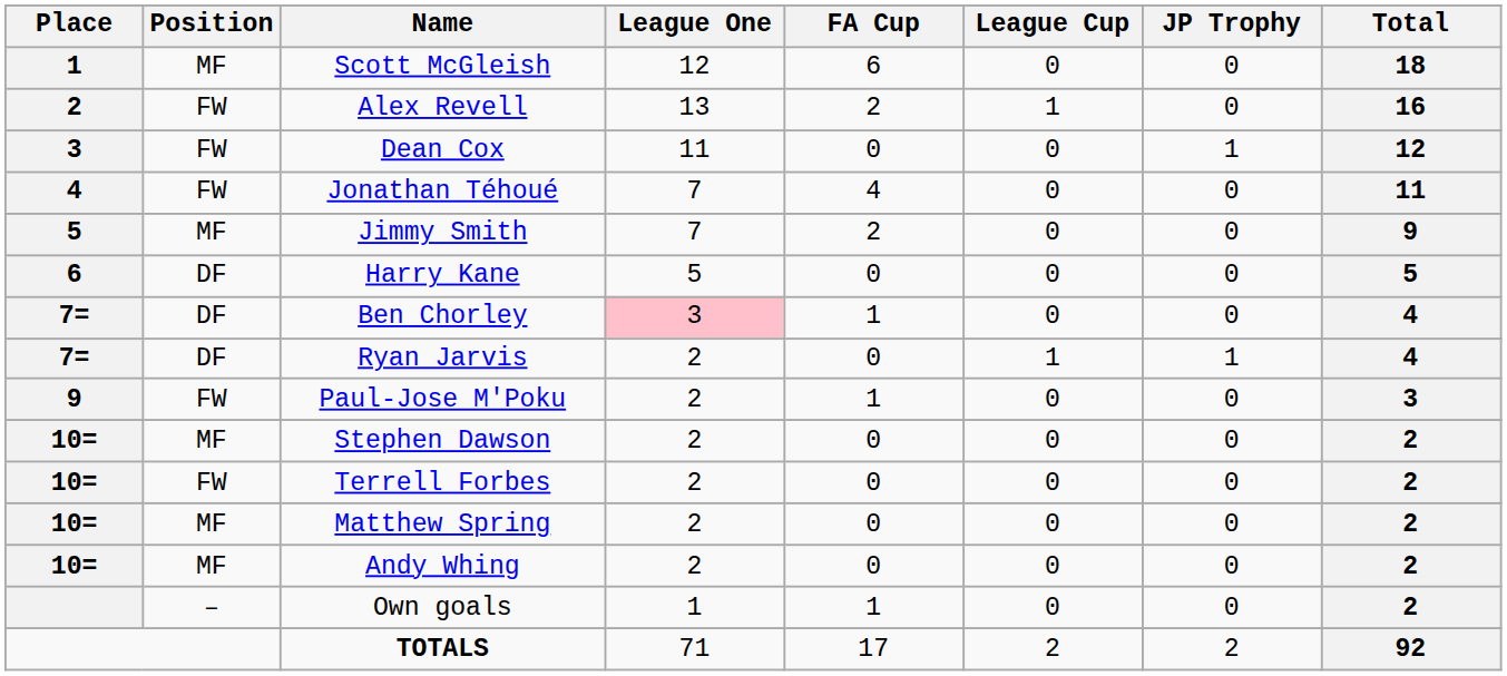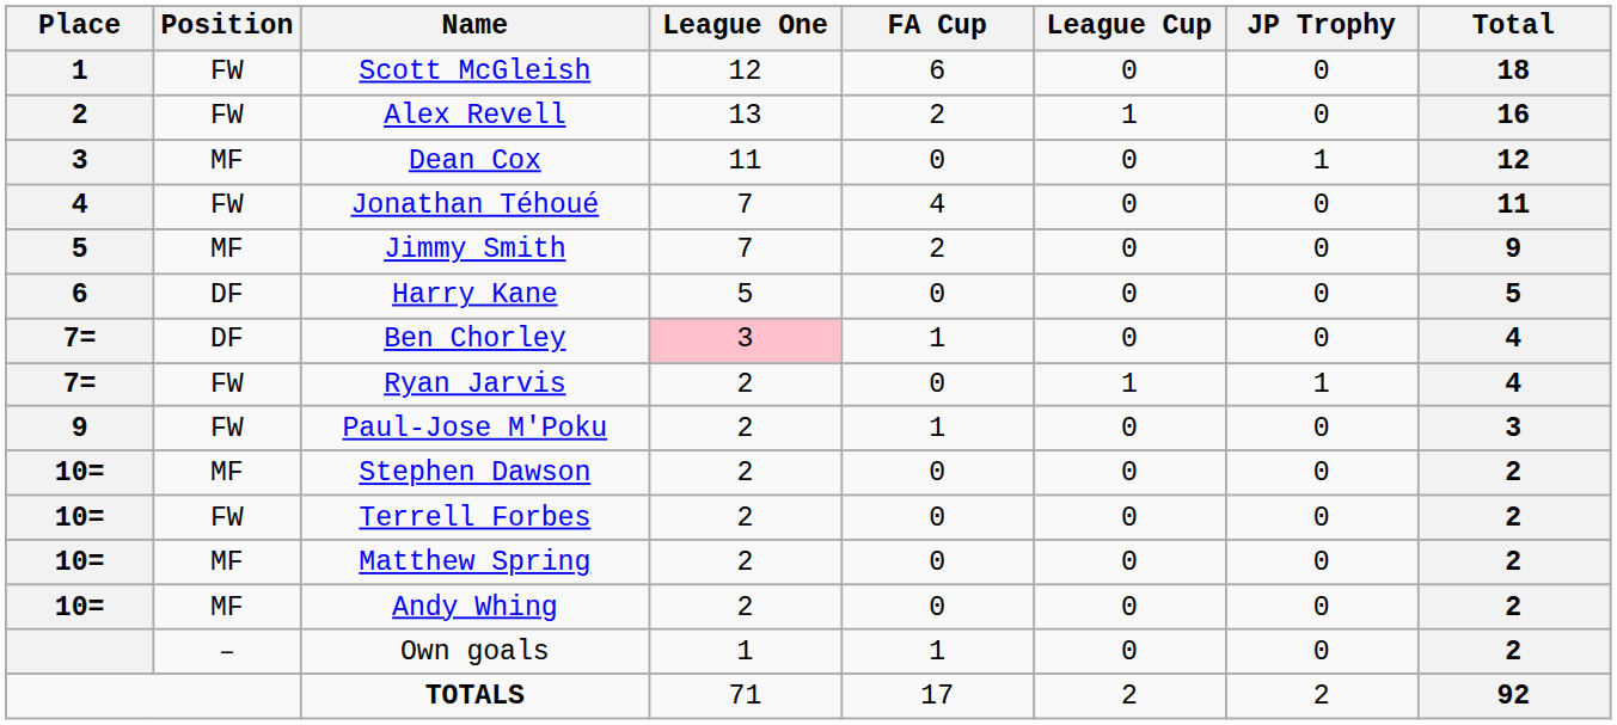 <table class="wikitable" style="font-size: 95%; text-align: center;">
 <tr>
 <th width=60>Place</th>
 <th width=60>Position</th>
 <th width=150>Name</th>
 <th width=80>League One</th>
 <th width=80>FA Cup</th>
 <th width=80>League Cup</th>
 <th width=80>JP Trophy</th>
 <th width=80><strong>Total</strong></th>
 </tr>
 <tr>
 <th>1</th>
-<td>MF</td>
+<td>FW</td>
 <td><a href='#'>Scott McGleish</a></td>
 <td>12</td>
 <td>6</td>
 <td>0</td>
 <td>0</td>
 <th>18</th>
 </tr>
 <tr>
 <th>2</th>
 <td>FW</td>
 <td><a href='#'>Alex Revell</a></td>
 <td>13</td>
 <td>2</td>
 <td>1</td>
 <td>0</td>
 <th>16</th>
 </tr>
 <tr>
 <th>3</th>
-<td>FW</td>
+<td>MF</td>
 <td><a href='#'>Dean Cox</a></td>
 <td>11</td>
 <td>0</td>
 <td>0</td>
 <td>1</td>
 <th>12</th>
 </tr>
 <tr>
 <th>4</th>
 <td>FW</td>
 <td><a href='#'>Jonathan Téhoué</a></td>
 <td>7</td>
 <td>4</td>
 <td>0</td>
 <td>0</td>
 <th>11</th>
 </tr>
 <tr>
 <th>5</th>
 <td>MF</td>
 <td><a href='#'>Jimmy Smith</a></td>
 <td>7</td>
 <td>2</td>
 <td>0</td>
 <td>0</td>
 <th>9</th>
 </tr>
 <tr>
 <th>6</th>
 <td>DF</td>
 <td><a href='#'>Harry Kane</a></td>
 <td>5</td>
 <td>0</td>
 <td>0</td>
 <td>0</td>
 <th>5</th>
 </tr>
 <tr>
 <th>7=</th>
 <td>DF</td>
 <td><a href='#'>Ben Chorley</a></td>
 <td style="background: pink;">3</td>
 <td>1</td>
 <td>0</td>
 <td>0</td>
 <th>4</th>
 </tr>
 <tr>
 <th>7=</th>
-<td>DF</td>
+<td>FW</td>
 <td><a href='#'>Ryan Jarvis</a></td>
 <td>2</td>
 <td>0</td>
 <td>1</td>
 <td>1</td>
 <th>4</th>
 </tr>
 <tr>
 <th>9</th>
 <td>FW</td>
 <td><a href='#'>Paul-Jose M'Poku</a></td>
 <td>2</td>
 <td>1</td>
 <td>0</td>
 <td>0</td>
 <th>3</th>
 </tr>
 <tr>
 <th>10=</th>
 <td>MF</td>
 <td><a href='#'>Stephen Dawson</a></td>
 <td>2</td>
 <td>0</td>
 <td>0</td>
 <td>0</td>
 <th>2</th>
 </tr>
 <tr>
 <th>10=</th>
 <td>FW</td>
 <td><a href='#'>Terrell Forbes</a></td>
 <td>2</td>
 <td>0</td>
 <td>0</td>
 <td>0</td>
 <th>2</th>
 </tr>
 <tr>
 <th>10=</th>
 <td>MF</td>
 <td><a href='#'>Matthew Spring</a></td>
 <td>2</td>
 <td>0</td>
 <td>0</td>
 <td>0</td>
 <th>2</th>
 </tr>
 <tr>
 <th>10=</th>
 <td>MF</td>
 <td><a href='#'>Andy Whing</a></td>
 <td>2</td>
 <td>0</td>
 <td>0</td>
 <td>0</td>
 <th>2</th>
 </tr>
 <tr>
 <th></th>
 <td>–</td>
 <td>Own goals</td>
 <td>1</td>
 <td>1</td>
 <td>0</td>
 <td>0</td>
 <th>2</th>
 </tr>
 <tr>
 <td colspan="2"></td>
 <td><strong>TOTALS</strong></td>
 <td>71</td>
 <td>17</td>
 <td>2</td>
 <td>2</td>
 <th>92</th>
 </tr>
 </table>
